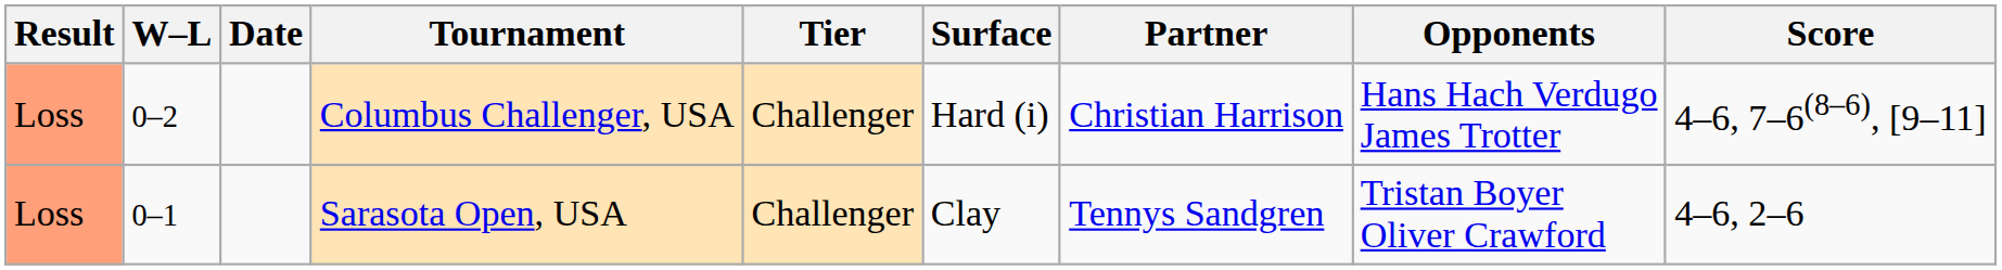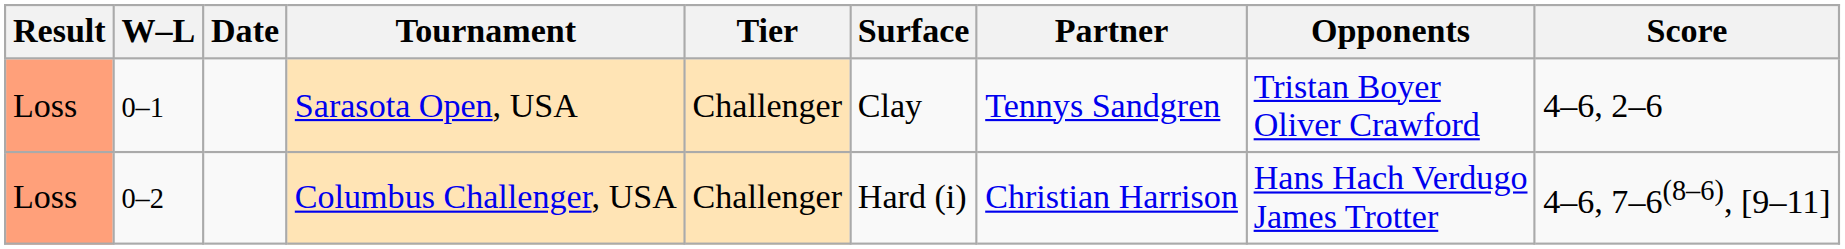 <table class="sortable wikitable">
 <tr>
 <th>Result</th>
 <th class="unsortable">W–L</th>
 <th>Date</th>
 <th>Tournament</th>
 <th>Tier</th>
 <th>Surface</th>
 <th>Partner</th>
 <th>Opponents</th>
 <th class="unsortable">Score</th>
 </tr>
 <tr>
 <td bgcolor=FFA07A>Loss</td>
+<td><small>0–1</small></td>
+<td><a href='#'></a></td>
+<td style="background:moccasin;"><a href='#'>Sarasota Open</a>, USA</td>
+<td style="background:moccasin;">Challenger</td>
+<td>Clay</td>
+<td> <a href='#'>Tennys Sandgren</a></td>
+<td> <a href='#'>Tristan Boyer</a><br> <a href='#'>Oliver Crawford</a></td>
+<td>4–6, 2–6</td>
+</tr>
+<tr>
+<td bgcolor=FFA07A>Loss</td>
 <td><small>0–2</small></td>
 <td><a href='#'></a></td>
 <td style="background:moccasin;"><a href='#'>Columbus Challenger</a>, USA</td>
 <td style="background:moccasin;">Challenger</td>
 <td>Hard (i)</td>
 <td> <a href='#'>Christian Harrison</a></td>
 <td> <a href='#'>Hans Hach Verdugo</a><br> <a href='#'>James Trotter</a></td>
 <td>4–6, 7–6<sup>(8–6)</sup>, [9–11]</td>
 </tr>
-<tr>
-<td bgcolor=FFA07A>Loss</td>
-<td><small>0–1</small></td>
-<td><a href='#'></a></td>
-<td style="background:moccasin;"><a href='#'>Sarasota Open</a>, USA</td>
-<td style="background:moccasin;">Challenger</td>
-<td>Clay</td>
-<td> <a href='#'>Tennys Sandgren</a></td>
-<td> <a href='#'>Tristan Boyer</a><br> <a href='#'>Oliver Crawford</a></td>
-<td>4–6, 2–6</td>
-</tr>
 </table>
